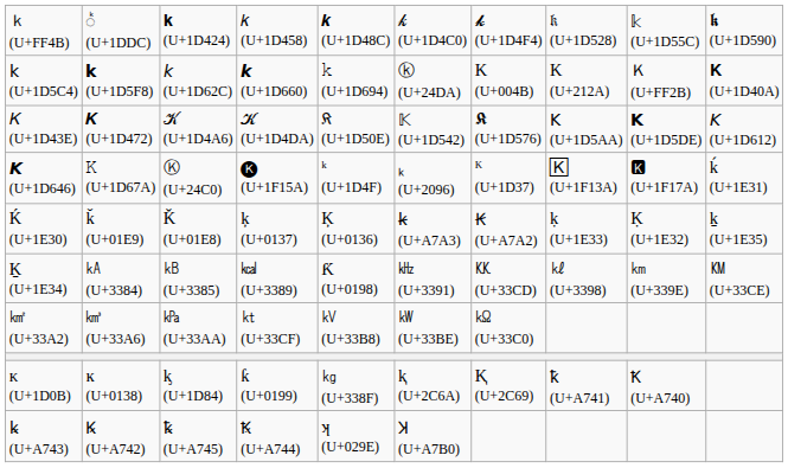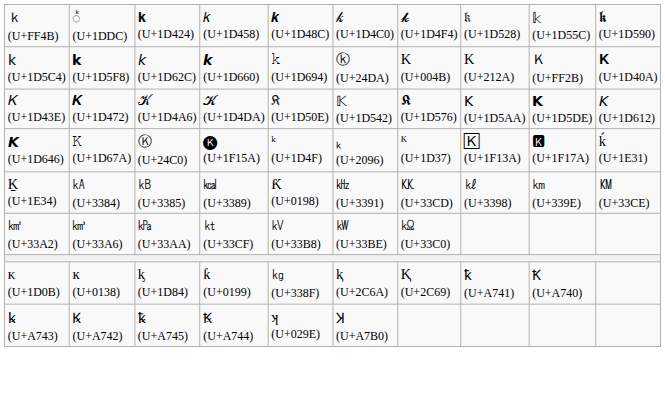 <table class="wikitable">
 <tr>
 <td>ｋ <br><small>(U+FF4B)</small></td>
 <td>◌ᷜ <br><small>(U+1DDC)</small></td>
 <td>𝐤 <br><small>(U+1D424)</small></td>
 <td>𝑘 <br><small>(U+1D458)</small></td>
 <td>𝒌 <br><small>(U+1D48C)</small></td>
 <td>𝓀 <br><small>(U+1D4C0)</small></td>
 <td>𝓴 <br><small>(U+1D4F4)</small></td>
 <td>𝔨 <br><small>(U+1D528)</small></td>
 <td>𝕜 <br><small>(U+1D55C)</small></td>
 <td>𝖐 <br><small>(U+1D590)</small></td>
 </tr>
 <tr>
 <td>𝗄 <br><small>(U+1D5C4)</small></td>
 <td>𝗸 <br><small>(U+1D5F8)</small></td>
 <td>𝘬 <br><small>(U+1D62C)</small></td>
 <td>𝙠 <br><small>(U+1D660)</small></td>
 <td>𝚔 <br><small>(U+1D694)</small></td>
 <td>ⓚ <br><small>(U+24DA)</small></td>
 <td>K <br><small>(U+004B)</small></td>
 <td>K <br><small>(U+212A)</small></td>
 <td>Ｋ <br><small>(U+FF2B)</small></td>
 <td>𝐊 <br><small>(U+1D40A)</small></td>
 </tr>
 <tr>
 <td>𝐾 <br><small>(U+1D43E)</small></td>
 <td>𝑲 <br><small>(U+1D472)</small></td>
 <td>𝒦 <br><small>(U+1D4A6)</small></td>
 <td>𝓚 <br><small>(U+1D4DA)</small></td>
 <td>𝔎 <br><small>(U+1D50E)</small></td>
 <td>𝕂 <br><small>(U+1D542)</small></td>
 <td>𝕶 <br><small>(U+1D576)</small></td>
 <td>𝖪 <br><small>(U+1D5AA)</small></td>
 <td>𝗞 <br><small>(U+1D5DE)</small></td>
 <td>𝘒 <br><small>(U+1D612)</small></td>
 </tr>
 <tr>
 <td>𝙆 <br><small>(U+1D646)</small></td>
 <td>𝙺 <br><small>(U+1D67A)</small></td>
 <td>Ⓚ <br><small>(U+24C0)</small></td>
 <td>🅚 <br><small>(U+1F15A)</small></td>
 <td>ᵏ <br><small>(U+1D4F)</small></td>
 <td>ₖ <br><small>(U+2096)</small></td>
 <td>ᴷ <br><small>(U+1D37)</small></td>
 <td>🄺 <br><small>(U+1F13A)</small></td>
 <td>🅺 <br><small>(U+1F17A)</small></td>
 <td>ḱ <br><small>(U+1E31)</small></td>
-</tr>
-<tr>
-<td>Ḱ <br><small>(U+1E30)</small></td>
-<td>ǩ <br><small>(U+01E9)</small></td>
-<td>Ǩ <br><small>(U+01E8)</small></td>
-<td>ķ <br><small>(U+0137)</small></td>
-<td>Ķ <br><small>(U+0136)</small></td>
-<td>ꞣ <br><small>(U+A7A3)</small></td>
-<td>Ꞣ <br><small>(U+A7A2)</small></td>
-<td>ḳ <br><small>(U+1E33)</small></td>
-<td>Ḳ <br><small>(U+1E32)</small></td>
-<td>ḵ <br><small>(U+1E35)</small></td>
 </tr>
 <tr>
 <td>Ḵ <br><small>(U+1E34)</small></td>
 <td>㎄ <br><small>(U+3384)</small></td>
 <td>㎅ <br><small>(U+3385)</small></td>
 <td>㎉ <br><small>(U+3389)</small></td>
 <td>Ƙ <br><small>(U+0198)</small></td>
 <td>㎑ <br><small>(U+3391)</small></td>
 <td>㏍ <br><small>(U+33CD)</small></td>
 <td>㎘ <br><small>(U+3398)</small></td>
 <td>㎞ <br><small>(U+339E)</small></td>
 <td>㏎ <br><small>(U+33CE)</small></td>
 </tr>
 <tr>
 <td>㎢ <br><small>(U+33A2)</small></td>
 <td>㎦ <br><small>(U+33A6)</small></td>
 <td>㎪ <br><small>(U+33AA)</small></td>
 <td>㏏ <br><small>(U+33CF)</small></td>
 <td>㎸ <br><small>(U+33B8)</small></td>
 <td>㎾ <br><small>(U+33BE)</small></td>
 <td>㏀ <br><small>(U+33C0)</small></td>
 <td></td>
 <td></td>
 <td></td>
 </tr>
 <tr>
 <th colspan=10></th>
 </tr>
 <tr>
 <td>ᴋ <br><small>(U+1D0B)</small></td>
 <td>ĸ <br><small>(U+0138)</small></td>
 <td>ᶄ <br><small>(U+1D84)</small></td>
 <td>ƙ <br><small>(U+0199)</small></td>
 <td>㎏ <br><small>(U+338F)</small></td>
 <td>ⱪ <br><small>(U+2C6A)</small></td>
 <td>Ⱪ <br><small>(U+2C69)</small></td>
 <td>ꝁ <br><small>(U+A741)</small></td>
 <td>Ꝁ <br><small>(U+A740)</small></td>
 <td></td>
 </tr>
 <tr>
 <td>ꝃ <br><small>(U+A743)</small></td>
 <td>Ꝃ <br><small>(U+A742)</small></td>
 <td>ꝅ <br><small>(U+A745)</small></td>
 <td>Ꝅ <br><small>(U+A744)</small></td>
 <td>ʞ <br><small>(U+029E)</small></td>
 <td>Ʞ <br><small>(U+A7B0)</small></td>
 <td></td>
 <td></td>
 <td></td>
 <td></td>
 </tr>
 </table>
